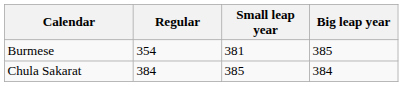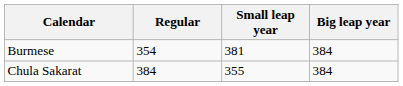 <table class="wikitable" border="1">
 <tr>
 <th width="150">Calendar</th>
 <th width="100">Regular</th>
 <th width="100">Small leap year</th>
 <th width="100">Big leap year</th>
 </tr>
 <tr>
 <td>Burmese</td>
 <td>354</td>
 <td>381</td>
-<td>385</td>
+<td>384</td>
 </tr>
 <tr>
 <td>Chula Sakarat</td>
 <td>384</td>
-<td>385</td>
+<td>355</td>
 <td>384</td>
 </tr>
 </table>
